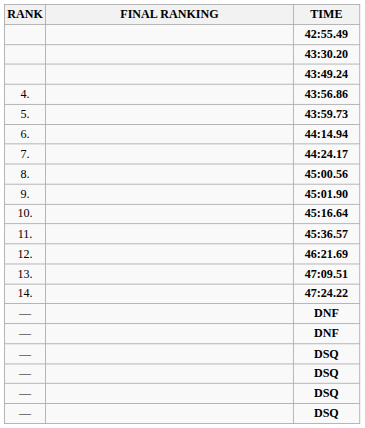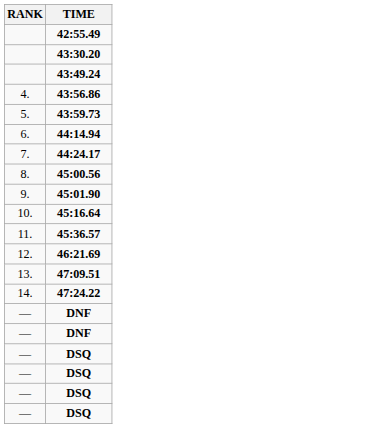 <table class="wikitable" style="border-collapse: collapse; font-size: 90%;">
 <tr>
 <th>RANK</th>
-<th align="center" style="width: 20em">FINAL RANKING</th>
 <th style="width: 5em">TIME</th>
 </tr>
 <tr>
 <td align="center"></td>
-<td></td>
 <td align="center"><strong>42:55.49</strong></td>
 </tr>
 <tr>
 <td align="center"></td>
-<td></td>
 <td align="center"><strong>43:30.20</strong></td>
 </tr>
 <tr>
 <td align="center"></td>
-<td></td>
 <td align="center"><strong>43:49.24</strong></td>
 </tr>
 <tr>
 <td align="center">4.</td>
-<td></td>
 <td align="center"><strong>43:56.86</strong></td>
 </tr>
 <tr>
 <td align="center">5.</td>
-<td></td>
 <td align="center"><strong>43:59.73</strong></td>
 </tr>
 <tr>
 <td align="center">6.</td>
-<td></td>
 <td align="center"><strong>44:14.94</strong></td>
 </tr>
 <tr>
 <td align="center">7.</td>
-<td></td>
 <td align="center"><strong>44:24.17</strong></td>
 </tr>
 <tr>
 <td align="center">8.</td>
-<td></td>
 <td align="center"><strong>45:00.56</strong></td>
 </tr>
 <tr>
 <td align="center">9.</td>
-<td></td>
 <td align="center"><strong>45:01.90</strong></td>
 </tr>
 <tr>
 <td align="center">10.</td>
-<td></td>
 <td align="center"><strong>45:16.64</strong></td>
 </tr>
 <tr>
 <td align="center">11.</td>
-<td></td>
 <td align="center"><strong>45:36.57</strong></td>
 </tr>
 <tr>
 <td align="center">12.</td>
-<td></td>
 <td align="center"><strong>46:21.69</strong></td>
 </tr>
 <tr>
 <td align="center">13.</td>
-<td></td>
 <td align="center"><strong>47:09.51</strong></td>
 </tr>
 <tr>
 <td align="center">14.</td>
-<td></td>
 <td align="center"><strong>47:24.22</strong></td>
 </tr>
 <tr>
 <td align="center">—</td>
-<td></td>
 <td align="center"><strong>DNF</strong></td>
 </tr>
 <tr>
 <td align="center">—</td>
-<td></td>
 <td align="center"><strong>DNF</strong></td>
 </tr>
 <tr>
 <td align="center">—</td>
-<td></td>
 <td align="center"><strong>DSQ</strong></td>
 </tr>
 <tr>
 <td align="center">—</td>
-<td></td>
 <td align="center"><strong>DSQ</strong></td>
 </tr>
 <tr>
 <td align="center">—</td>
-<td></td>
 <td align="center"><strong>DSQ</strong></td>
 </tr>
 <tr>
 <td align="center">—</td>
-<td></td>
 <td align="center"><strong>DSQ</strong></td>
 </tr>
 </table>
